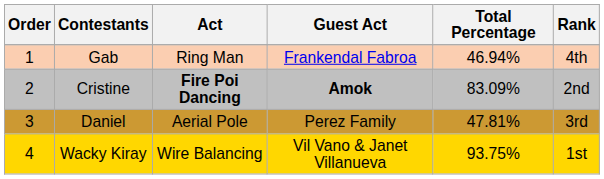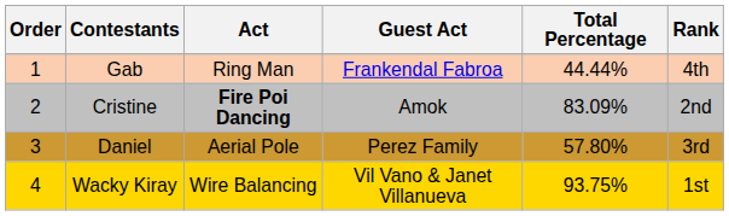 <table class="wikitable" style="text-align:center; line-height:17px; width:auto;">
 <tr>
 <th>Order</th>
 <th>Contestants</th>
 <th>Act</th>
 <th>Guest Act</th>
 <th>Total Percentage</th>
 <th>Rank</th>
 </tr>
 <tr>
 </tr>
 <tr>
 <td style="background: #FBCEB1">1</td>
 <td style="background: #FBCEB1">Gab</td>
 <td style="background: #FBCEB1">Ring Man</td>
 <td style="background: #FBCEB1"><a href='#'>Frankendal Fabroa</a></td>
-<td style="background: #FBCEB1">46.94%</td>
+<td style="background: #FBCEB1">44.44%</td>
 <td style="background: #FBCEB1">4th</td>
 </tr>
 <tr>
 <td style="background: silver">2</td>
 <td style="background: silver">Cristine</td>
 <td style="background: silver"><strong>Fire Poi Dancing</strong></td>
-<td style="background: silver"><strong>Amok</strong></td>
+<td style="background: silver">Amok</td>
 <td style="background: silver">83.09%</td>
 <td style="background: silver">2nd</td>
 </tr>
 <tr>
 <td style="background: #CC9933">3</td>
 <td style="background: #CC9933">Daniel</td>
 <td style="background: #CC9933">Aerial Pole</td>
 <td style="background: #CC9933">Perez Family</td>
-<td style="background: #CC9933">47.81%</td>
+<td style="background: #CC9933">57.80%</td>
 <td style="background: #CC9933">3rd</td>
 </tr>
 <tr>
 <td style="background: gold">4</td>
 <td style="background: gold">Wacky Kiray</td>
 <td style="background: gold">Wire Balancing</td>
 <td style="background: gold">Vil Vano & Janet Villanueva</td>
 <td style="background: gold">93.75%</td>
 <td style="background: gold">1st</td>
 </tr>
 </table>
